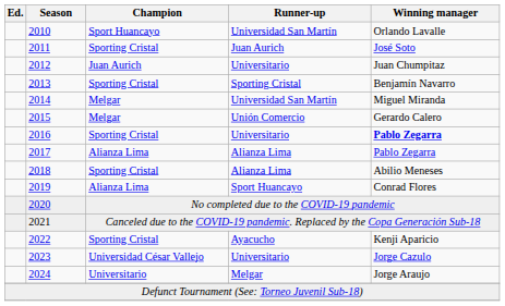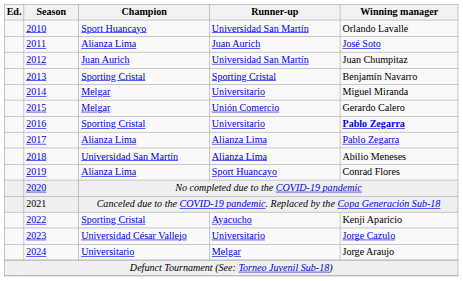 <table class="sortable wikitable">
 <tr>
 <th width=px>Ed.</th>
 <th width=80px>Season</th>
 <th width=200px>Champion</th>
 <th width=200px>Runner-up</th>
 <th width=180px>Winning manager</th>
 </tr>
 <tr>
 <td></td>
 <td><a href='#'>2010</a></td>
 <td><a href='#'>Sport Huancayo</a> </td>
 <td><a href='#'>Universidad San Martín</a></td>
 <td> Orlando Lavalle</td>
 </tr>
 <tr>
 <td></td>
 <td><a href='#'>2011</a></td>
-<td><a href='#'>Sporting Cristal</a> </td>
+<td><a href='#'>Alianza Lima</a> </td>
 <td><a href='#'>Juan Aurich</a></td>
 <td> <a href='#'>José Soto</a></td>
 </tr>
 <tr>
 <td></td>
 <td><a href='#'>2012</a></td>
 <td><a href='#'>Juan Aurich</a> </td>
-<td><a href='#'>Universitario</a></td>
+<td><a href='#'>Universidad San Martín</a></td>
 <td> Juan Chumpitaz</td>
 </tr>
 <tr>
 <td></td>
 <td><a href='#'>2013</a></td>
 <td><a href='#'>Sporting Cristal</a> </td>
 <td><a href='#'>Sporting Cristal</a></td>
 <td> Benjamín Navarro</td>
 </tr>
 <tr>
 <td></td>
 <td><a href='#'>2014</a></td>
 <td><a href='#'>Melgar</a> </td>
-<td><a href='#'>Universidad San Martín</a></td>
+<td><a href='#'>Universitario</a></td>
 <td> Miguel Miranda</td>
 </tr>
 <tr>
 <td></td>
 <td><a href='#'>2015</a></td>
 <td><a href='#'>Melgar</a>  </td>
 <td><a href='#'>Unión Comercio</a></td>
 <td> Gerardo Calero</td>
 </tr>
 <tr>
 <td></td>
 <td><a href='#'>2016</a></td>
 <td><a href='#'>Sporting Cristal</a> </td>
 <td><a href='#'>Universitario</a></td>
 <td><strong> <a href='#'>Pablo Zegarra</a></strong></td>
 </tr>
 <tr>
 <td></td>
 <td><a href='#'>2017</a></td>
 <td><a href='#'>Alianza Lima</a> </td>
 <td><a href='#'>Alianza Lima</a></td>
 <td> <a href='#'>Pablo Zegarra</a></td>
 </tr>
 <tr>
 <td></td>
 <td><a href='#'>2018</a></td>
-<td><a href='#'>Sporting Cristal</a> </td>
+<td><a href='#'>Universidad San Martín</a> </td>
 <td><a href='#'>Alianza Lima</a></td>
 <td> Abilio Meneses</td>
 </tr>
 <tr>
 <td></td>
 <td><a href='#'>2019</a></td>
 <td><a href='#'>Alianza Lima</a> </td>
 <td><a href='#'>Sport Huancayo</a></td>
 <td> Conrad Flores</td>
 </tr>
 <tr bgcolor=#efefef>
 <td></td>
 <td><a href='#'>2020</a></td>
 <td colspan="3" align=center><em>No completed due to the <a href='#'>COVID-19 pandemic</a></em></td>
 </tr>
 <tr bgcolor=#efefef>
 <td></td>
 <td>2021</td>
 <td colspan="3" align=center><em>Canceled due to the <a href='#'>COVID-19 pandemic</a>. Replaced by the <a href='#'>Copa Generación Sub-18</a></em></td>
 </tr>
 <tr>
 <td></td>
 <td><a href='#'>2022</a></td>
 <td><a href='#'>Sporting Cristal</a> </td>
 <td><a href='#'>Ayacucho</a></td>
 <td> Kenji Aparicio</td>
 </tr>
 <tr>
 <td></td>
 <td><a href='#'>2023</a></td>
 <td><a href='#'>Universidad César Vallejo</a> </td>
 <td><a href='#'>Universitario</a></td>
 <td> <a href='#'>Jorge Cazulo</a></td>
 </tr>
 <tr>
 <td></td>
 <td><a href='#'>2024</a></td>
 <td><a href='#'>Universitario</a> </td>
 <td><a href='#'>Melgar</a></td>
 <td> Jorge Araujo</td>
 </tr>
 <tr>
 </tr>
 <tr bgcolor=#efefef>
 <td colspan="5" style="text-align:center;"><em>Defunct Tournament</em> <em>(See: <a href='#'>Torneo Juvenil Sub-18</a>)</em></td>
 </tr>
 <tr>
 </tr>
 </table>
